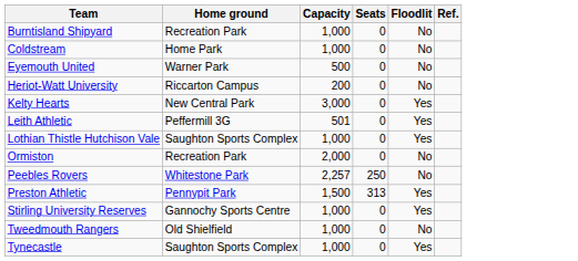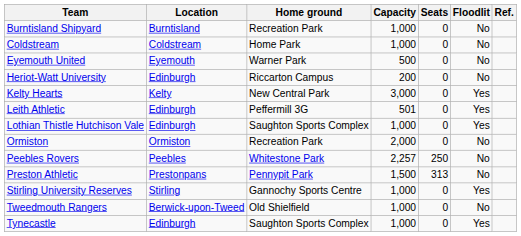 <table class="wikitable sortable">
 <tr>
 <th>Team</th>
+<th>Location</th>
 <th>Home ground</th>
 <th data-sort-type="number">Capacity</th>
 <th data-sort-type="number">Seats</th>
 <th>Floodlit</th>
 <th>Ref.</th>
 </tr>
 <tr>
 <td><a href='#'>Burntisland Shipyard</a> </td>
+<td><a href='#'>Burntisland</a></td>
 <td>Recreation Park</td>
 <td align=right>1,000</td>
 <td align=right>0</td>
 <td align=right>No</td>
 <td></td>
 </tr>
 <tr>
 <td><a href='#'>Coldstream</a> </td>
+<td><a href='#'>Coldstream</a></td>
 <td>Home Park</td>
 <td align=right>1,000</td>
 <td align=right>0</td>
 <td align=right>No</td>
 <td></td>
 </tr>
 <tr>
 <td><a href='#'>Eyemouth United</a></td>
+<td><a href='#'>Eyemouth</a></td>
 <td>Warner Park</td>
 <td align=right>500</td>
 <td align=right>0</td>
 <td align=right>No</td>
 <td></td>
 </tr>
 <tr>
 <td><a href='#'>Heriot-Watt University</a></td>
+<td><a href='#'>Edinburgh</a></td>
 <td>Riccarton Campus</td>
 <td align=right>200</td>
 <td align=right>0</td>
 <td align=right>No</td>
 <td></td>
 </tr>
 <tr>
 <td><a href='#'>Kelty Hearts</a> </td>
+<td><a href='#'>Kelty</a></td>
 <td>New Central Park</td>
 <td align=right>3,000</td>
 <td align=right>0</td>
 <td align=right>Yes</td>
 <td></td>
 </tr>
 <tr>
 <td><a href='#'>Leith Athletic</a></td>
+<td><a href='#'>Edinburgh</a></td>
 <td>Peffermill 3G</td>
 <td align=right>501</td>
 <td align=right>0</td>
 <td align=right>Yes</td>
 <td></td>
 </tr>
 <tr>
 <td><a href='#'>Lothian Thistle Hutchison Vale</a></td>
+<td><a href='#'>Edinburgh</a></td>
 <td>Saughton Sports Complex</td>
 <td align=right>1,000</td>
 <td align=right>0</td>
 <td align=right>Yes</td>
 <td></td>
 </tr>
 <tr>
+<td><a href='#'>Ormiston</a></td>
 <td><a href='#'>Ormiston</a></td>
 <td>Recreation Park</td>
 <td align=right>2,000</td>
 <td align=right>0</td>
 <td align=right>No</td>
 <td></td>
 </tr>
 <tr>
 <td><a href='#'>Peebles Rovers</a></td>
+<td><a href='#'>Peebles</a></td>
 <td><a href='#'>Whitestone Park</a></td>
 <td align=right>2,257</td>
 <td align=right>250</td>
 <td align=right>No</td>
 <td></td>
 </tr>
 <tr>
 <td><a href='#'>Preston Athletic</a> </td>
+<td><a href='#'>Prestonpans</a></td>
 <td><a href='#'>Pennypit Park</a></td>
 <td align=right>1,500</td>
 <td align=right>313</td>
-<td align=right>Yes</td>
+<td align=right>No</td>
 <td></td>
 </tr>
 <tr>
 <td><a href='#'>Stirling University Reserves</a></td>
+<td><a href='#'>Stirling</a></td>
 <td>Gannochy Sports Centre</td>
 <td align=right>1,000</td>
 <td align=right>0</td>
 <td align=right>Yes</td>
 <td></td>
 </tr>
 <tr>
 <td><a href='#'>Tweedmouth Rangers</a></td>
+<td><a href='#'>Berwick-upon-Tweed</a></td>
 <td>Old Shielfield</td>
 <td align=right>1,000</td>
 <td align=right>0</td>
 <td align=right>No</td>
 <td></td>
 </tr>
 <tr>
 <td><a href='#'>Tynecastle</a></td>
+<td><a href='#'>Edinburgh</a></td>
 <td>Saughton Sports Complex</td>
 <td align=right>1,000</td>
 <td align=right>0</td>
 <td align=right>Yes</td>
 <td></td>
 </tr>
 </table>
